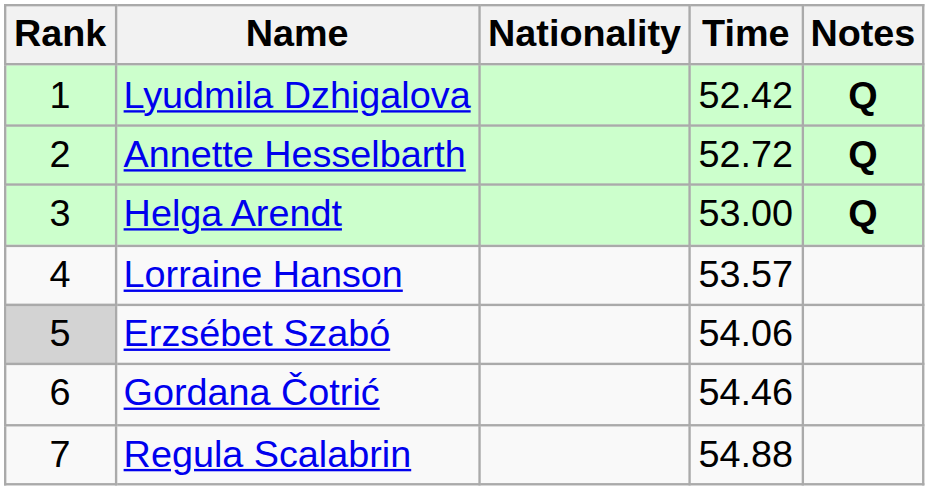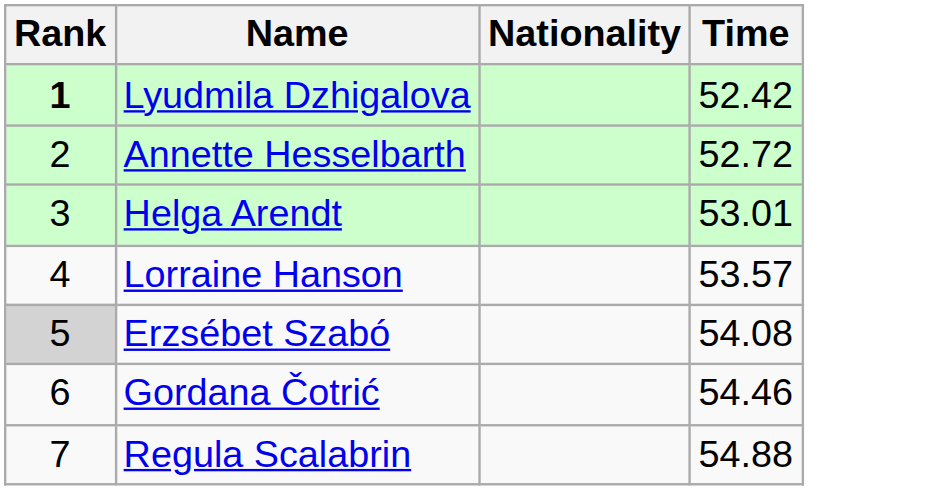 <table class="wikitable sortable" style="text-align:center">
 <tr>
 <th>Rank</th>
 <th>Name</th>
 <th>Nationality</th>
 <th>Time</th>
-<th>Notes</th>
 </tr>
 <tr bgcolor=ccffcc>
-<td>1</td>
+<td><strong>1</strong></td>
 <td align=left><a href='#'>Lyudmila Dzhigalova</a></td>
 <td align=left></td>
 <td>52.42</td>
-<td><strong>Q</strong></td>
 </tr>
 <tr bgcolor=ccffcc>
 <td>2</td>
 <td align=left><a href='#'>Annette Hesselbarth</a></td>
 <td align=left></td>
 <td>52.72</td>
-<td><strong>Q</strong></td>
 </tr>
 <tr bgcolor=ccffcc>
 <td>3</td>
 <td align=left><a href='#'>Helga Arendt</a></td>
 <td align=left></td>
-<td>53.00</td>
-<td><strong>Q</strong></td>
+<td>53.01</td>
 </tr>
 <tr>
 <td>4</td>
 <td align=left><a href='#'>Lorraine Hanson</a></td>
 <td align=left></td>
 <td>53.57</td>
-<td></td>
 </tr>
 <tr>
 <td style="background: lightgrey;">5</td>
 <td align=left><a href='#'>Erzsébet Szabó</a></td>
 <td align=left></td>
-<td>54.06</td>
-<td></td>
+<td>54.08</td>
 </tr>
 <tr>
 <td>6</td>
 <td align=left><a href='#'>Gordana Čotrić</a></td>
 <td align=left></td>
 <td>54.46</td>
-<td></td>
 </tr>
 <tr>
 <td>7</td>
 <td align=left><a href='#'>Regula Scalabrin</a></td>
 <td align=left></td>
 <td>54.88</td>
-<td></td>
 </tr>
 </table>
